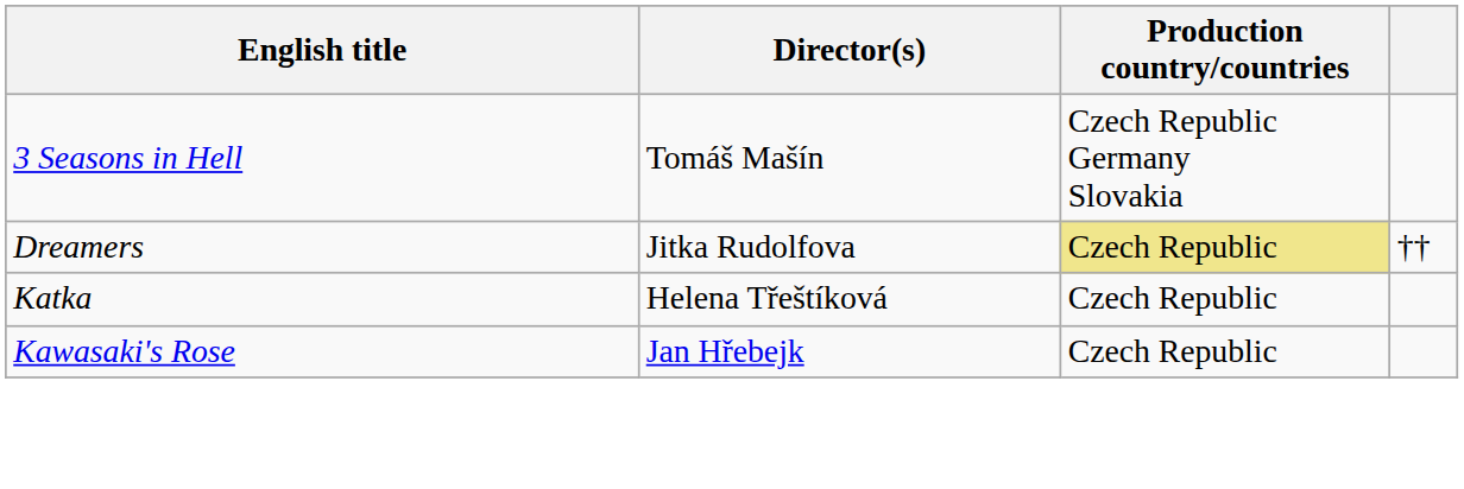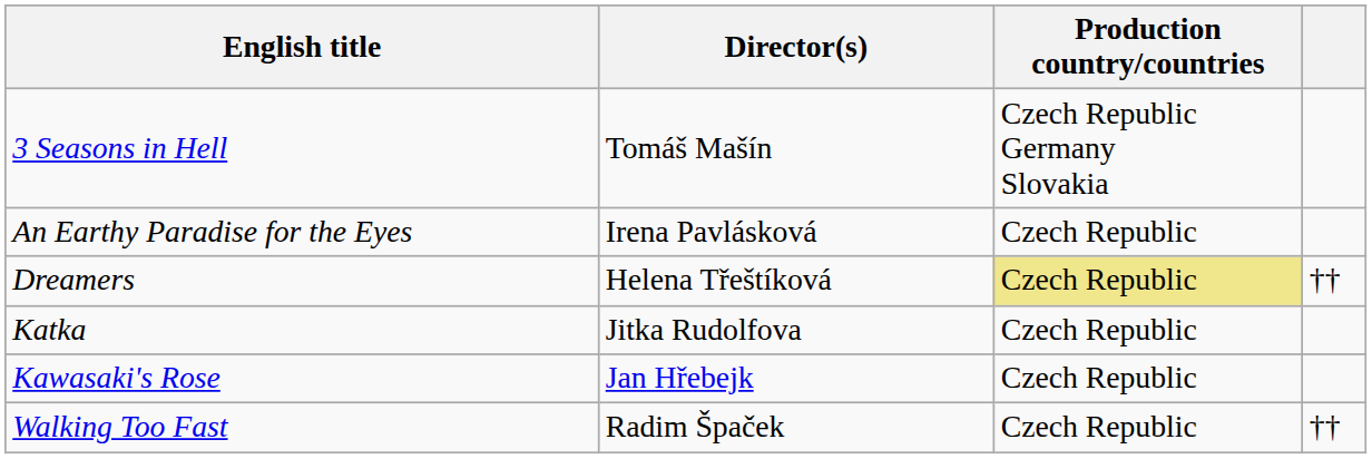 <table class="sortable wikitable" width="80%" cellpadding="5">
 <tr>
 <th width="30%">English title</th>
 <th width="20%">Director(s)</th>
 <th width="10%">Production country/countries</th>
 <th width="3%"></th>
 </tr>
 <tr>
 <td><em><a href='#'>3 Seasons in Hell</a></em></td>
 <td>Tomáš Mašín</td>
 <td>Czech Republic<br>Germany<br>Slovakia</td>
 <td></td>
 </tr>
 <tr>
+<td><em>An Earthy Paradise for the Eyes</em></td>
+<td>Irena Pavlásková</td>
+<td>Czech Republic</td>
+<td></td>
+</tr>
+<tr>
 <td><em>Dreamers</em></td>
-<td>Jitka Rudolfova</td>
+<td>Helena Třeštíková</td>
 <td style="background: khaki;">Czech Republic</td>
 <td>††</td>
 </tr>
 <tr>
 <td><em>Katka</em></td>
-<td>Helena Třeštíková</td>
+<td>Jitka Rudolfova</td>
 <td>Czech Republic</td>
 <td></td>
 </tr>
 <tr>
 <td><em><a href='#'>Kawasaki's Rose</a></em></td>
 <td><a href='#'>Jan Hřebejk</a></td>
 <td>Czech Republic</td>
 <td></td>
 </tr>
+<tr>
+<td><em><a href='#'>Walking Too Fast</a></em></td>
+<td>Radim Špaček</td>
+<td>Czech Republic</td>
+<td>††</td>
+</tr>
 </table>
